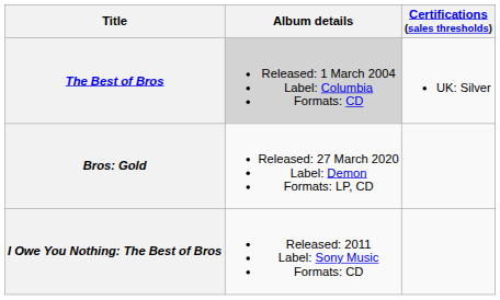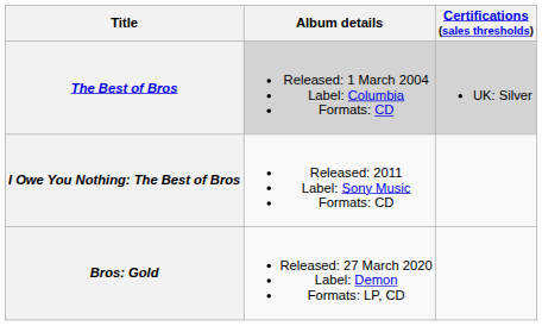 <table class="wikitable plainrowheaders" style="text-align:center;">
 <tr>
 <th scope="col">Title</th>
 <th scope="col">Album details</th>
 <th scope="col"><a href='#'>Certifications</a><br><small>(<a href='#'>sales thresholds</a>)</small></th>
 </tr>
 <tr>
 <th scope="row"><em><a href='#'>The Best of Bros</a></em></th>
 <td style="background: lightgrey;"><br><ul><li>Released: 1 March 2004</li><li>Label: <a href='#'>Columbia</a></li><li>Formats: <a href='#'>CD</a></li></ul></td>
-<td><br><ul><li>UK: Silver</li></ul></td>
+<td style="background: lightgrey;"><br><ul><li>UK: Silver</li></ul></td>
+</tr>
+<tr>
+<th scope="row"><em>I Owe You Nothing: The Best of Bros</em></th>
+<td><br><ul><li>Released: 2011</li><li>Label: <a href='#'>Sony Music</a></li><li>Formats: CD</li></ul></td>
+<td></td>
 </tr>
 <tr>
 <th scope="row"><em>Bros: Gold</em></th>
 <td><br><ul><li>Released: 27 March 2020</li><li>Label: <a href='#'>Demon</a></li><li>Formats: LP, CD</li></ul></td>
 <td></td>
 </tr>
-<tr>
-<th scope="row"><em>I Owe You Nothing: The Best of Bros</em></th>
-<td><br><ul><li>Released: 2011</li><li>Label: <a href='#'>Sony Music</a></li><li>Formats: CD</li></ul></td>
-<td></td>
-</tr>
 </table>
